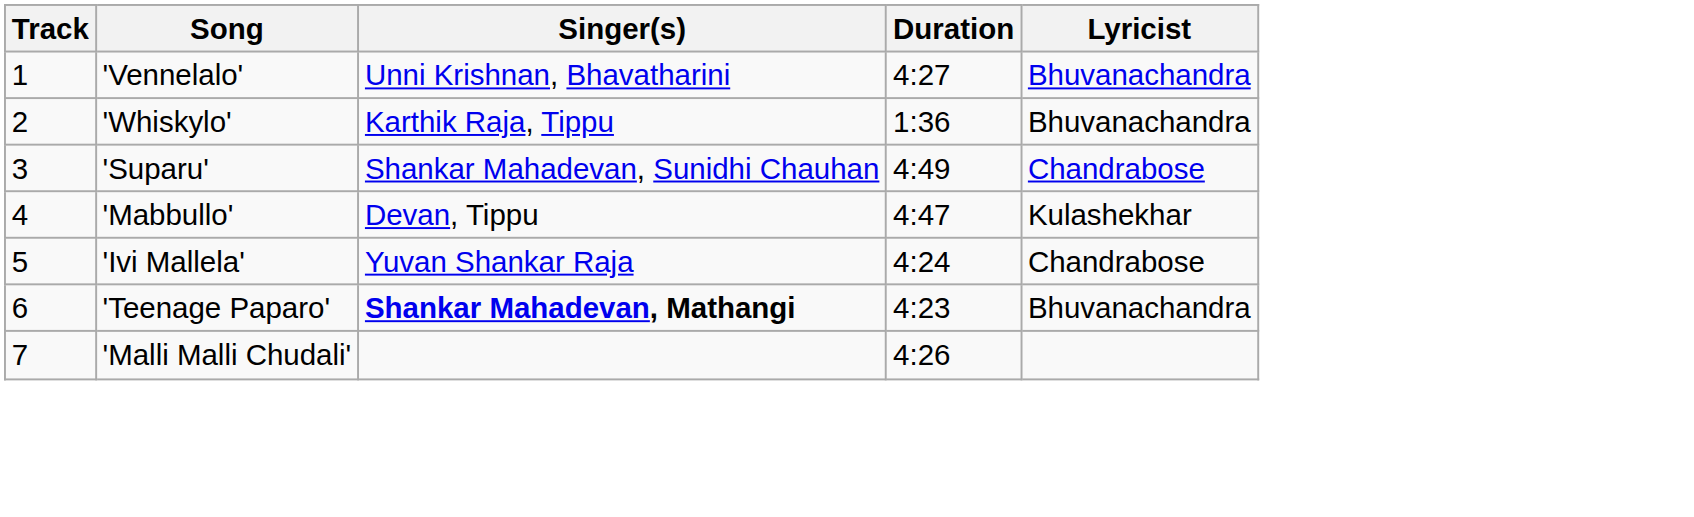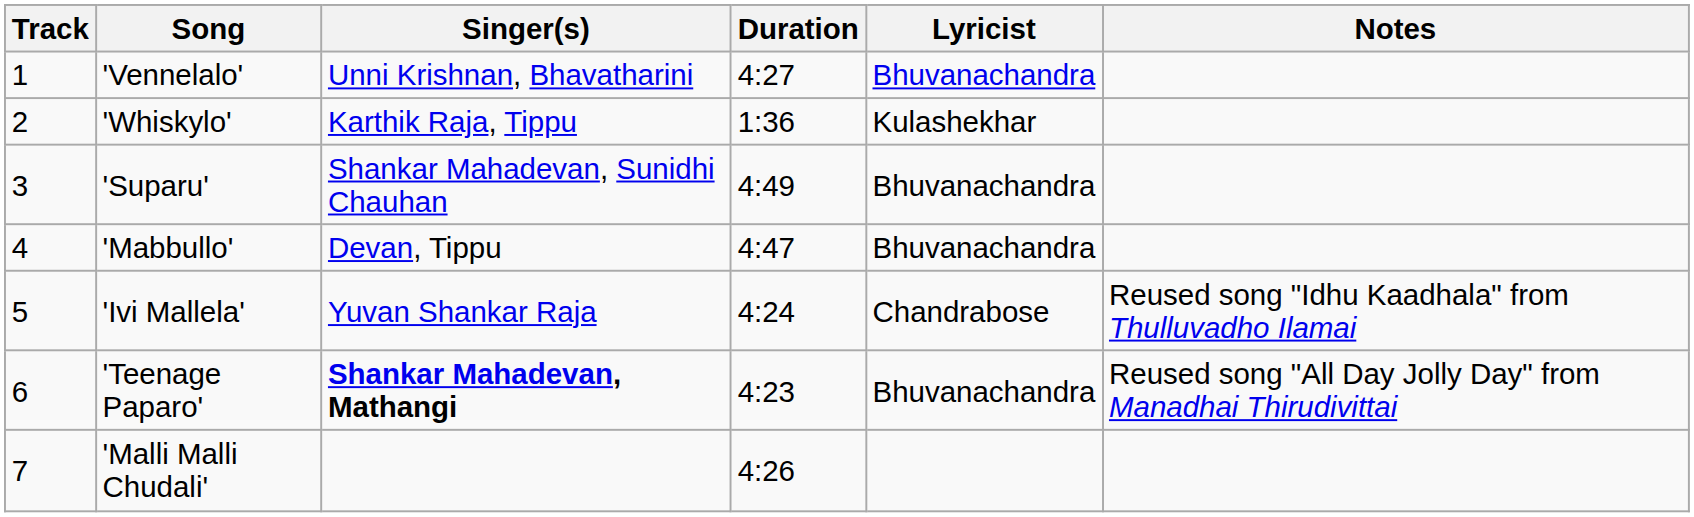 <table class="wikitable" style="font-size:95%;">
 <tr>
 <th>Track</th>
 <th>Song</th>
 <th>Singer(s)</th>
 <th>Duration</th>
 <th>Lyricist</th>
+<th>Notes</th>
 </tr>
 <tr>
 <td>1</td>
 <td>'Vennelalo'</td>
 <td><a href='#'>Unni Krishnan</a>, <a href='#'>Bhavatharini</a></td>
 <td>4:27</td>
 <td><a href='#'>Bhuvanachandra</a></td>
+<td></td>
 </tr>
 <tr>
 <td>2</td>
 <td>'Whiskylo'</td>
 <td><a href='#'>Karthik Raja</a>, <a href='#'>Tippu</a></td>
 <td>1:36</td>
-<td>Bhuvanachandra</td>
+<td>Kulashekhar</td>
+<td></td>
 </tr>
 <tr>
 <td>3</td>
 <td>'Suparu'</td>
 <td><a href='#'>Shankar Mahadevan</a>, <a href='#'>Sunidhi Chauhan</a></td>
 <td>4:49</td>
-<td><a href='#'>Chandrabose</a></td>
+<td>Bhuvanachandra</td>
+<td></td>
 </tr>
 <tr>
 <td>4</td>
 <td>'Mabbullo'</td>
 <td><a href='#'>Devan</a>, Tippu</td>
 <td>4:47</td>
-<td>Kulashekhar</td>
+<td>Bhuvanachandra</td>
+<td></td>
 </tr>
 <tr>
 <td>5</td>
 <td>'Ivi Mallela'</td>
 <td><a href='#'>Yuvan Shankar Raja</a></td>
 <td>4:24</td>
 <td>Chandrabose</td>
+<td>Reused song "Idhu Kaadhala" from <em><a href='#'>Thulluvadho Ilamai</a></em></td>
 </tr>
 <tr>
 <td>6</td>
 <td>'Teenage Paparo'</td>
 <td><strong><a href='#'>Shankar Mahadevan</a>, Mathangi</strong></td>
 <td>4:23</td>
 <td>Bhuvanachandra</td>
+<td>Reused song "All Day Jolly Day" from <em><a href='#'>Manadhai Thirudivittai</a></em></td>
 </tr>
 <tr>
 <td>7</td>
 <td>'Malli Malli Chudali'</td>
 <td></td>
 <td>4:26</td>
 <td></td>
+<td></td>
 </tr>
 </table>
